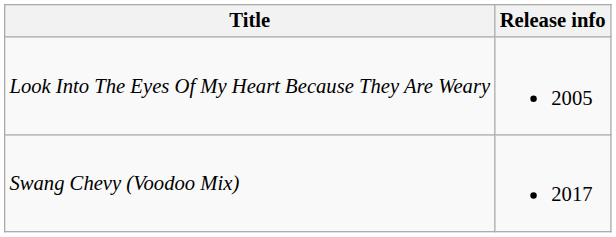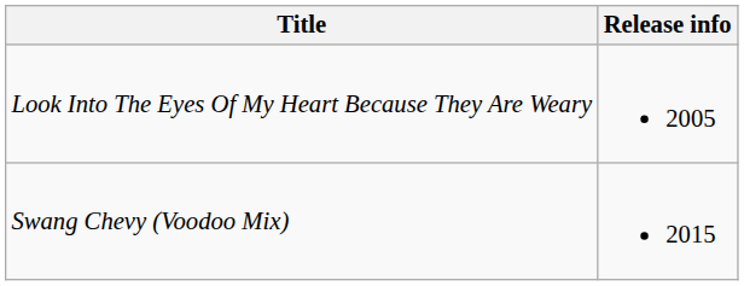 <table class="wikitable">
 <tr>
 <th>Title</th>
 <th>Release info</th>
 </tr>
 <tr>
 <td><em>Look Into The Eyes Of My Heart Because They Are Weary</em></td>
 <td><br><ul><li>2005</li></ul></td>
 </tr>
 <tr>
 <td><em>Swang Chevy (Voodoo Mix)</em></td>
-<td><br><ul><li>2017</li></ul></td>
+<td><br><ul><li>2015</li></ul></td>
 </tr>
 </table>
